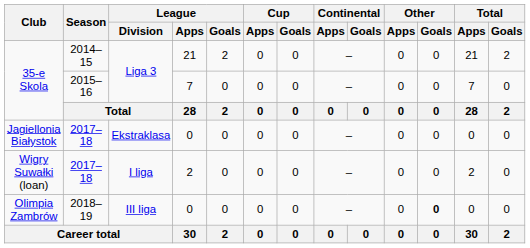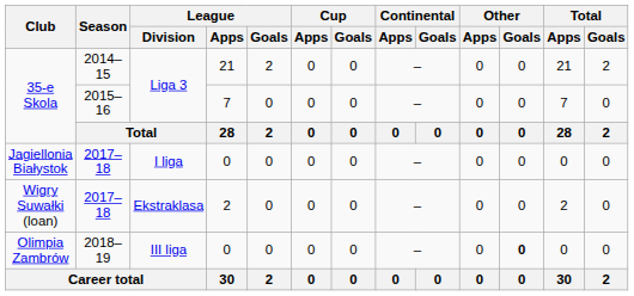 <table class="wikitable" style="text-align: center">
 <tr>
 <th rowspan="2">Club</th>
 <th rowspan="2">Season</th>
 <th colspan="3">League</th>
 <th colspan="2">Cup</th>
 <th colspan="2">Continental</th>
 <th colspan="2">Other</th>
 <th colspan="2">Total</th>
 </tr>
 <tr>
 <th>Division</th>
 <th>Apps</th>
 <th>Goals</th>
 <th>Apps</th>
 <th>Goals</th>
 <th>Apps</th>
 <th>Goals</th>
 <th>Apps</th>
 <th>Goals</th>
 <th>Apps</th>
 <th>Goals</th>
 </tr>
 <tr>
 <td rowspan="3"><a href='#'>35-e Skola</a></td>
 <td>2014–15</td>
 <td rowspan="2"><a href='#'>Liga 3</a></td>
 <td>21</td>
 <td>2</td>
 <td>0</td>
 <td>0</td>
 <td colspan="2">–</td>
 <td>0</td>
 <td>0</td>
 <td>21</td>
 <td>2</td>
 </tr>
 <tr>
 <td>2015–16</td>
 <td>7</td>
 <td>0</td>
 <td>0</td>
 <td>0</td>
 <td colspan="2">–</td>
 <td>0</td>
 <td>0</td>
 <td>7</td>
 <td>0</td>
 </tr>
 <tr>
 <th colspan="2"><strong>Total</strong></th>
 <th>28</th>
 <th>2</th>
 <th>0</th>
 <th>0</th>
 <th>0</th>
 <th>0</th>
 <th>0</th>
 <th>0</th>
 <th>28</th>
 <th>2</th>
 </tr>
 <tr>
 <td><a href='#'>Jagiellonia Białystok</a></td>
 <td><a href='#'>2017–18</a></td>
-<td><a href='#'>Ekstraklasa</a></td>
+<td><a href='#'>I liga</a></td>
 <td>0</td>
 <td>0</td>
 <td>0</td>
 <td>0</td>
 <td colspan="2">–</td>
 <td>0</td>
 <td>0</td>
 <td>0</td>
 <td>0</td>
 </tr>
 <tr>
 <td><a href='#'>Wigry Suwałki</a> (loan)</td>
 <td><a href='#'>2017–18</a></td>
-<td><a href='#'>I liga</a></td>
+<td><a href='#'>Ekstraklasa</a></td>
 <td>2</td>
 <td>0</td>
 <td>0</td>
 <td>0</td>
 <td colspan="2">–</td>
 <td>0</td>
 <td>0</td>
 <td>2</td>
 <td>0</td>
 </tr>
 <tr>
 <td><a href='#'>Olimpia Zambrów</a></td>
 <td>2018–19</td>
 <td><a href='#'>III liga</a></td>
 <td>0</td>
 <td>0</td>
 <td>0</td>
 <td>0</td>
 <td colspan="2">–</td>
 <td>0</td>
 <td><strong>0</strong></td>
 <td>0</td>
 <td>0</td>
 </tr>
 <tr>
 <th colspan="3"><strong>Career total</strong></th>
 <th>30</th>
 <th>2</th>
 <th>0</th>
 <th>0</th>
 <th>0</th>
 <th>0</th>
 <th>0</th>
 <th>0</th>
 <th>30</th>
 <th>2</th>
 </tr>
 </table>
